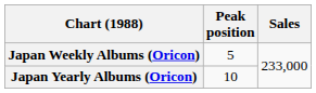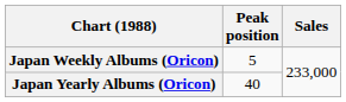 <table class="wikitable sortable plainrowheaders" style="text-align:center;">
 <tr>
 <th scope="col">Chart (1988)</th>
 <th scope="col">Peak<br>position</th>
 <th scope="col">Sales</th>
 </tr>
 <tr>
 <th scope="row">Japan Weekly Albums (<a href='#'>Oricon</a>)</th>
 <td style="text-align:center;">5</td>
 <td rowspan="2" style="text-align:left;">233,000</td>
 </tr>
 <tr>
 <th scope="row">Japan Yearly Albums (<a href='#'>Oricon</a>)</th>
-<td style="text-align:center;">10</td>
+<td style="text-align:center;">40</td>
 </tr>
 </table>
